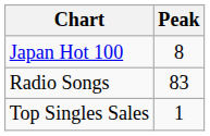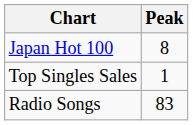 <table class="wikitable">
 <tr>
 <th style="text-align:center;">Chart</th>
 <th style="text-align:center;">Peak</th>
 </tr>
 <tr>
 <td align="left"><a href='#'>Japan Hot 100</a></td>
 <td style="text-align:center;">8</td>
 </tr>
 <tr>
+<td align="left">Top Singles Sales</td>
+<td style="text-align:center;">1</td>
+</tr>
+<tr>
 <td align="left">Radio Songs</td>
 <td style="text-align:center;">83</td>
 </tr>
-<tr>
-<td align="left">Top Singles Sales</td>
-<td style="text-align:center;">1</td>
-</tr>
 </table>
